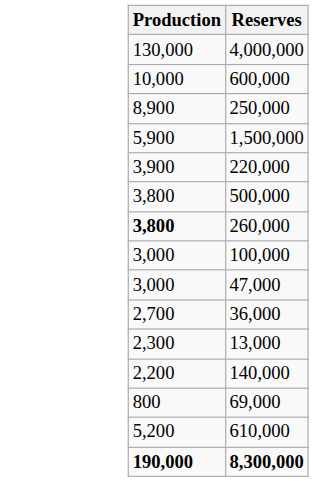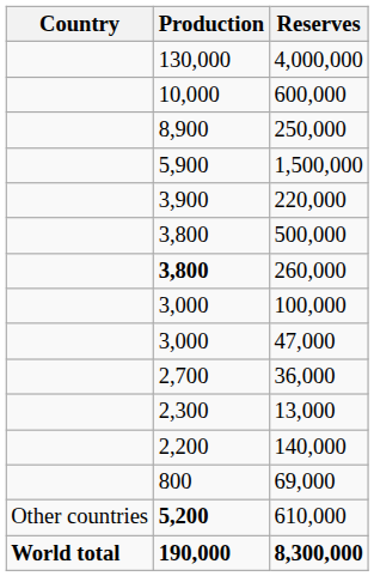 <table class="wikitable sortable" style="float:right; margin:5px">
 <tr>
+<th>Country</th>
 <th data-sort-type="number">Production</th>
 <th data-sort-type="number">Reserves </th>
 </tr>
 <tr>
+<td></td>
 <td>130,000</td>
 <td>4,000,000</td>
 </tr>
 <tr>
+<td></td>
 <td>10,000</td>
 <td>600,000</td>
 </tr>
 <tr>
+<td></td>
 <td>8,900</td>
 <td>250,000</td>
 </tr>
 <tr>
+<td></td>
 <td>5,900</td>
 <td>1,500,000</td>
 </tr>
 <tr>
+<td></td>
 <td>3,900</td>
 <td>220,000</td>
 </tr>
 <tr>
+<td></td>
 <td>3,800</td>
 <td>500,000</td>
 </tr>
 <tr>
+<td></td>
 <td><strong>3,800</strong></td>
 <td>260,000</td>
 </tr>
 <tr>
+<td></td>
 <td>3,000</td>
 <td>100,000</td>
 </tr>
 <tr>
+<td></td>
 <td>3,000</td>
 <td>47,000</td>
 </tr>
 <tr>
+<td></td>
 <td>2,700</td>
 <td>36,000</td>
 </tr>
 <tr>
+<td></td>
 <td>2,300</td>
 <td>13,000</td>
 </tr>
 <tr>
+<td></td>
 <td>2,200</td>
 <td>140,000</td>
 </tr>
 <tr>
+<td></td>
 <td>800</td>
 <td>69,000</td>
 </tr>
 <tr>
-<td>5,200</td>
+<td>Other countries</td>
+<td><strong>5,200</strong></td>
 <td>610,000</td>
 </tr>
 <tr>
+<td><strong>World total</strong></td>
 <td><strong>190,000</strong></td>
 <td><strong>8,300,000</strong></td>
 </tr>
 </table>
